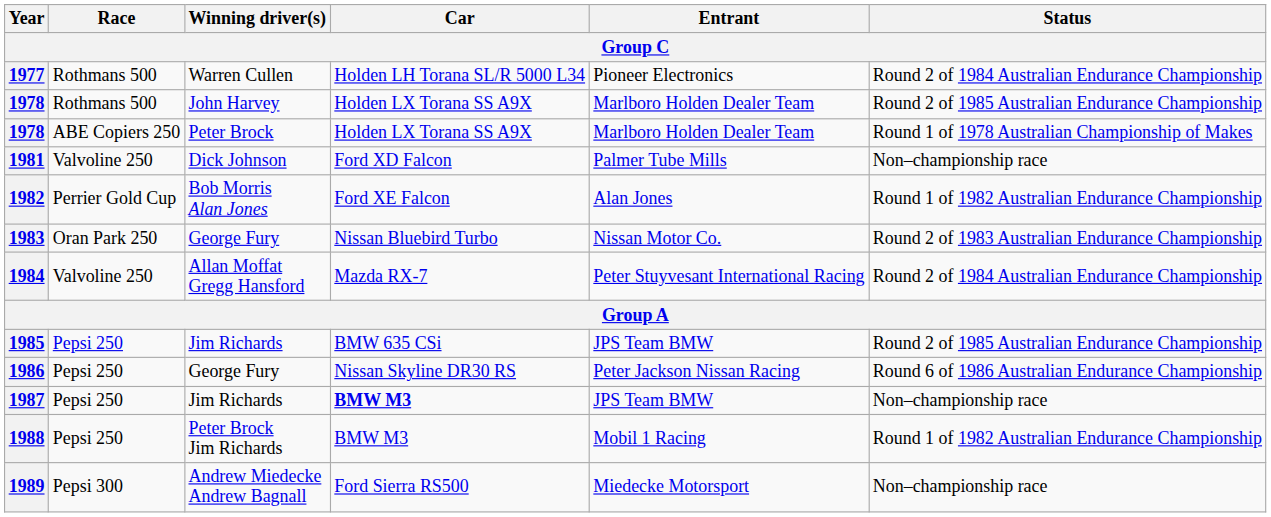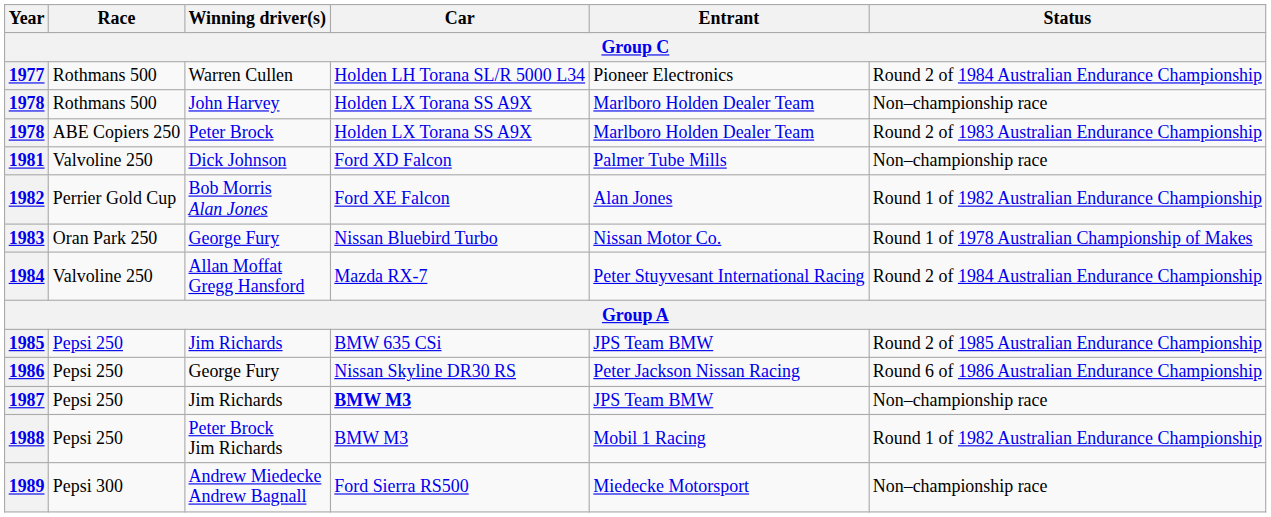 <table class="wikitable">
 <tr style="font-weight:bold">
 <th>Year</th>
 <th>Race</th>
 <th>Winning driver(s)</th>
 <th>Car</th>
 <th>Entrant</th>
 <th>Status</th>
 </tr>
 <tr>
 <th colspan=6><a href='#'>Group C</a></th>
 </tr>
 <tr>
 <th><a href='#'>1977</a></th>
 <td>Rothmans 500</td>
 <td> Warren Cullen</td>
 <td><a href='#'>Holden LH Torana SL/R 5000 L34</a></td>
 <td>Pioneer Electronics</td>
 <td>Round 2 of <a href='#'>1984 Australian Endurance Championship</a></td>
 </tr>
 <tr>
 <th><a href='#'>1978</a></th>
 <td>Rothmans 500</td>
 <td> <a href='#'>John Harvey</a></td>
 <td><a href='#'>Holden LX Torana SS A9X</a></td>
 <td><a href='#'>Marlboro Holden Dealer Team</a></td>
-<td>Round 2 of <a href='#'>1985 Australian Endurance Championship</a></td>
+<td>Non–championship race</td>
 </tr>
 <tr>
 <th><a href='#'>1978</a></th>
 <td>ABE Copiers 250</td>
 <td> <a href='#'>Peter Brock</a></td>
 <td><a href='#'>Holden LX Torana SS A9X</a></td>
 <td><a href='#'>Marlboro Holden Dealer Team</a></td>
-<td>Round 1 of <a href='#'>1978 Australian Championship of Makes</a></td>
+<td>Round 2 of <a href='#'>1983 Australian Endurance Championship</a></td>
 </tr>
 <tr>
 <th><a href='#'>1981</a></th>
 <td>Valvoline 250</td>
 <td> <a href='#'>Dick Johnson</a></td>
 <td><a href='#'>Ford XD Falcon</a></td>
 <td><a href='#'>Palmer Tube Mills</a></td>
 <td>Non–championship race</td>
 </tr>
 <tr>
 <th><a href='#'>1982</a></th>
 <td>Perrier Gold Cup</td>
 <td> <a href='#'>Bob Morris</a><br> <em><a href='#'>Alan Jones</a></em></td>
 <td><a href='#'>Ford XE Falcon</a></td>
 <td><a href='#'>Alan Jones</a></td>
 <td>Round 1 of <a href='#'>1982 Australian Endurance Championship</a></td>
 </tr>
 <tr>
 <th><a href='#'>1983</a></th>
 <td>Oran Park 250</td>
 <td> <a href='#'>George Fury</a></td>
 <td><a href='#'>Nissan Bluebird Turbo</a></td>
 <td><a href='#'>Nissan Motor Co.</a></td>
-<td>Round 2 of <a href='#'>1983 Australian Endurance Championship</a></td>
+<td>Round 1 of <a href='#'>1978 Australian Championship of Makes</a></td>
 </tr>
 <tr>
 <th><a href='#'>1984</a></th>
 <td>Valvoline 250</td>
 <td> <a href='#'>Allan Moffat</a><br> <a href='#'>Gregg Hansford</a></td>
 <td><a href='#'>Mazda RX-7</a></td>
 <td><a href='#'>Peter Stuyvesant International Racing</a></td>
 <td>Round 2 of <a href='#'>1984 Australian Endurance Championship</a></td>
 </tr>
 <tr>
 <th colspan=6><a href='#'>Group A</a></th>
 </tr>
 <tr>
 <th><a href='#'>1985</a></th>
 <td><a href='#'>Pepsi 250</a></td>
 <td> <a href='#'>Jim Richards</a></td>
 <td><a href='#'>BMW 635 CSi</a></td>
 <td><a href='#'>JPS Team BMW</a></td>
 <td>Round 2 of <a href='#'>1985 Australian Endurance Championship</a></td>
 </tr>
 <tr>
 <th><a href='#'>1986</a></th>
 <td>Pepsi 250</td>
 <td> George Fury</td>
 <td><a href='#'>Nissan Skyline DR30 RS</a></td>
 <td><a href='#'>Peter Jackson Nissan Racing</a></td>
 <td>Round 6 of <a href='#'>1986 Australian Endurance Championship</a></td>
 </tr>
 <tr>
 <th><a href='#'>1987</a></th>
 <td>Pepsi 250</td>
 <td> Jim Richards</td>
 <td><strong><a href='#'>BMW M3</a></strong></td>
 <td><a href='#'>JPS Team BMW</a></td>
 <td>Non–championship race</td>
 </tr>
 <tr>
 <th><a href='#'>1988</a></th>
 <td>Pepsi 250</td>
 <td> <a href='#'>Peter Brock</a><br> Jim Richards</td>
 <td><a href='#'>BMW M3</a></td>
 <td><a href='#'>Mobil 1 Racing</a></td>
 <td>Round 1 of <a href='#'>1982 Australian Endurance Championship</a></td>
 </tr>
 <tr>
 <th><a href='#'>1989</a></th>
 <td>Pepsi 300</td>
 <td> <a href='#'>Andrew Miedecke</a><br> <a href='#'>Andrew Bagnall</a></td>
 <td><a href='#'>Ford Sierra RS500</a></td>
 <td><a href='#'>Miedecke Motorsport</a></td>
 <td>Non–championship race</td>
 </tr>
 </table>
